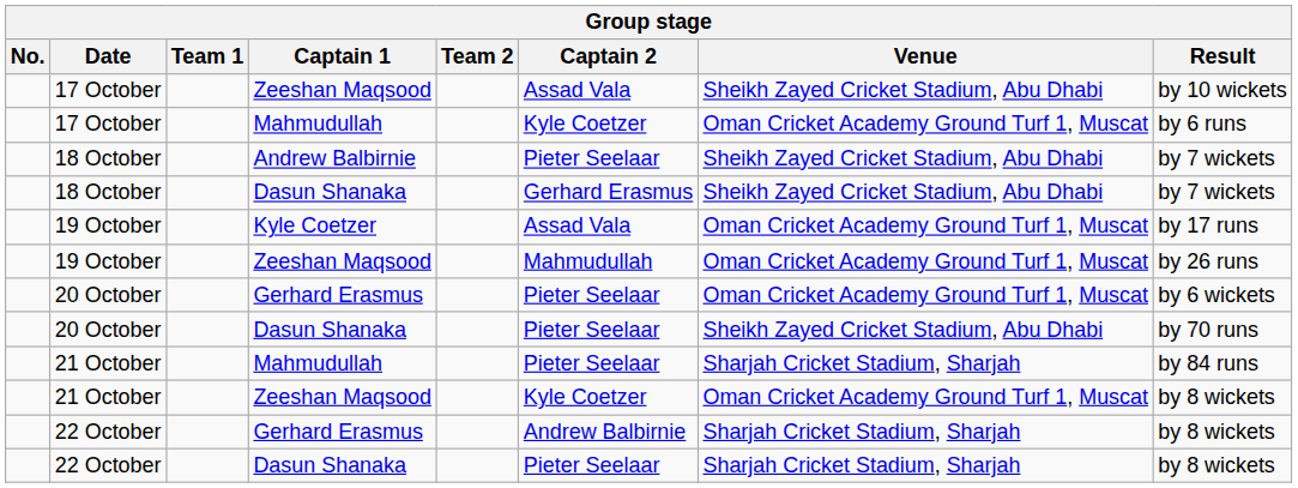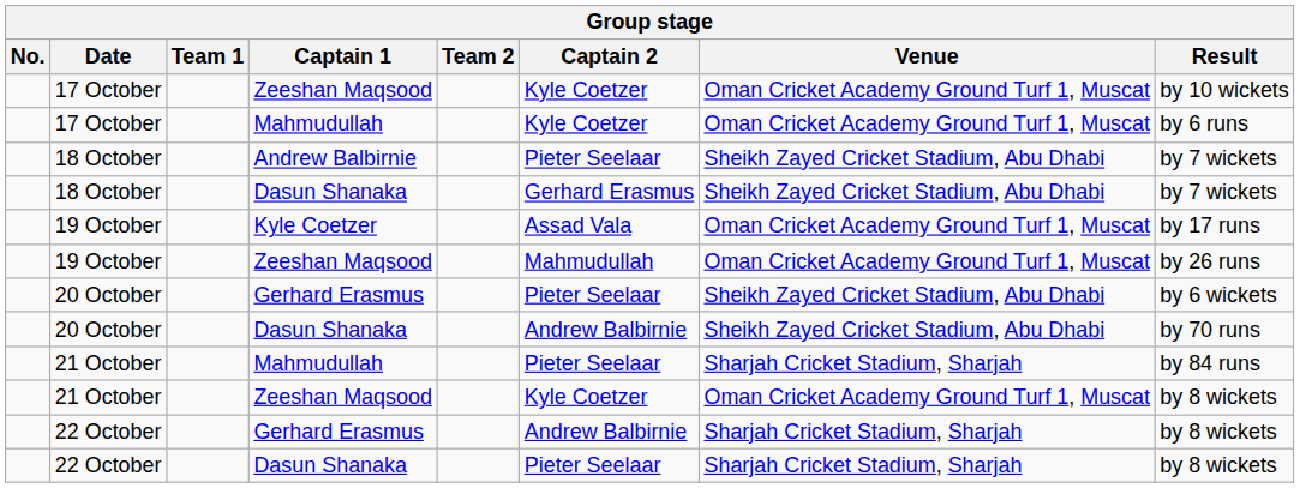 <table class="wikitable">
 <tr>
 <th colspan="9">Group stage</th>
 </tr>
 <tr>
 <th>No.</th>
 <th>Date</th>
 <th>Team 1</th>
 <th>Captain 1</th>
 <th>Team 2</th>
 <th>Captain 2</th>
 <th>Venue</th>
 <th>Result</th>
 </tr>
 <tr>
 <td></td>
 <td>17 October</td>
 <td></td>
 <td><a href='#'>Zeeshan Maqsood</a></td>
 <td></td>
-<td><a href='#'>Assad Vala</a></td>
-<td><a href='#'>Sheikh Zayed Cricket Stadium</a>, <a href='#'>Abu Dhabi</a></td>
+<td><a href='#'>Kyle Coetzer</a></td>
+<td><a href='#'>Oman Cricket Academy Ground Turf 1</a>, <a href='#'>Muscat</a></td>
 <td> by 10 wickets</td>
 </tr>
 <tr>
 <td></td>
 <td>17 October</td>
 <td></td>
 <td><a href='#'>Mahmudullah</a></td>
 <td></td>
 <td><a href='#'>Kyle Coetzer</a></td>
 <td><a href='#'>Oman Cricket Academy Ground Turf 1</a>, <a href='#'>Muscat</a></td>
 <td> by 6 runs</td>
 </tr>
 <tr>
 <td></td>
 <td>18 October</td>
 <td></td>
 <td><a href='#'>Andrew Balbirnie</a></td>
 <td></td>
 <td><a href='#'>Pieter Seelaar</a></td>
 <td><a href='#'>Sheikh Zayed Cricket Stadium</a>, <a href='#'>Abu Dhabi</a></td>
 <td> by 7 wickets</td>
 </tr>
 <tr>
 <td></td>
 <td>18 October</td>
 <td></td>
 <td><a href='#'>Dasun Shanaka</a></td>
 <td></td>
 <td><a href='#'>Gerhard Erasmus</a></td>
 <td><a href='#'>Sheikh Zayed Cricket Stadium</a>, <a href='#'>Abu Dhabi</a></td>
 <td> by 7 wickets</td>
 </tr>
 <tr>
 <td></td>
 <td>19 October</td>
 <td></td>
 <td><a href='#'>Kyle Coetzer</a></td>
 <td></td>
 <td><a href='#'>Assad Vala</a></td>
 <td><a href='#'>Oman Cricket Academy Ground Turf 1</a>, <a href='#'>Muscat</a></td>
 <td> by 17 runs</td>
 </tr>
 <tr>
 <td></td>
 <td>19 October</td>
 <td></td>
 <td><a href='#'>Zeeshan Maqsood</a></td>
 <td></td>
 <td><a href='#'>Mahmudullah</a></td>
 <td><a href='#'>Oman Cricket Academy Ground Turf 1</a>, <a href='#'>Muscat</a></td>
 <td> by 26 runs</td>
 </tr>
 <tr>
 <td></td>
 <td>20 October</td>
 <td></td>
 <td><a href='#'>Gerhard Erasmus</a></td>
 <td></td>
 <td><a href='#'>Pieter Seelaar</a></td>
-<td><a href='#'>Oman Cricket Academy Ground Turf 1</a>, <a href='#'>Muscat</a></td>
+<td><a href='#'>Sheikh Zayed Cricket Stadium</a>, <a href='#'>Abu Dhabi</a></td>
 <td> by 6 wickets</td>
 </tr>
 <tr>
 <td></td>
 <td>20 October</td>
 <td></td>
 <td><a href='#'>Dasun Shanaka</a></td>
 <td></td>
-<td><a href='#'>Pieter Seelaar</a></td>
+<td><a href='#'>Andrew Balbirnie</a></td>
 <td><a href='#'>Sheikh Zayed Cricket Stadium</a>, <a href='#'>Abu Dhabi</a></td>
 <td> by 70 runs</td>
 </tr>
 <tr>
 <td></td>
 <td>21 October</td>
 <td></td>
 <td><a href='#'>Mahmudullah</a></td>
 <td></td>
 <td><a href='#'>Pieter Seelaar</a></td>
 <td><a href='#'>Sharjah Cricket Stadium</a>, <a href='#'>Sharjah</a></td>
 <td> by 84 runs</td>
 </tr>
 <tr>
 <td></td>
 <td>21 October</td>
 <td></td>
 <td><a href='#'>Zeeshan Maqsood</a></td>
 <td></td>
 <td><a href='#'>Kyle Coetzer</a></td>
 <td><a href='#'>Oman Cricket Academy Ground Turf 1</a>, <a href='#'>Muscat</a></td>
 <td> by 8 wickets</td>
 </tr>
 <tr>
 <td></td>
 <td>22 October</td>
 <td></td>
 <td><a href='#'>Gerhard Erasmus</a></td>
 <td></td>
 <td><a href='#'>Andrew Balbirnie</a></td>
 <td><a href='#'>Sharjah Cricket Stadium</a>, <a href='#'>Sharjah</a></td>
 <td> by 8 wickets</td>
 </tr>
 <tr>
 <td></td>
 <td>22 October</td>
 <td></td>
 <td><a href='#'>Dasun Shanaka</a></td>
 <td></td>
 <td><a href='#'>Pieter Seelaar</a></td>
 <td><a href='#'>Sharjah Cricket Stadium</a>, <a href='#'>Sharjah</a></td>
 <td> by 8 wickets</td>
 </tr>
 </table>
